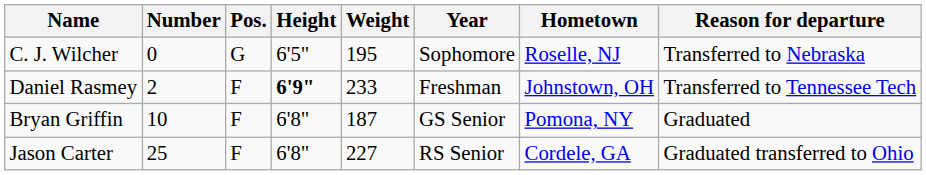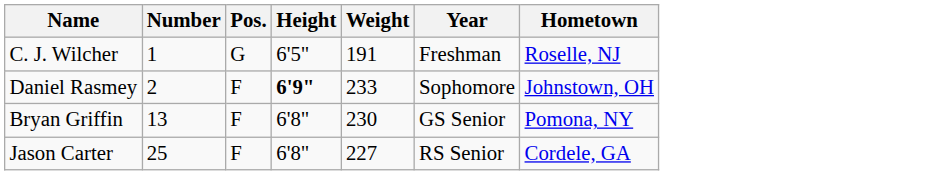 <table class="wikitable sortable" border="1">
 <tr>
 <th>Name</th>
 <th>Number</th>
 <th>Pos.</th>
 <th>Height</th>
 <th>Weight</th>
 <th>Year</th>
 <th>Hometown</th>
-<th class="unsortable">Reason for departure</th>
 </tr>
 <tr>
 <td>C. J. Wilcher</td>
-<td>0</td>
+<td>1</td>
 <td>G</td>
 <td>6'5"</td>
-<td>195</td>
-<td>Sophomore</td>
+<td>191</td>
+<td>Freshman</td>
 <td><a href='#'>Roselle, NJ</a></td>
-<td>Transferred to <a href='#'>Nebraska</a></td>
 </tr>
 <tr>
 <td>Daniel Rasmey</td>
 <td>2</td>
 <td>F</td>
 <td><strong>6'9"</strong></td>
 <td>233</td>
-<td>Freshman</td>
+<td>Sophomore</td>
 <td><a href='#'>Johnstown, OH</a></td>
-<td>Transferred to <a href='#'>Tennessee Tech</a></td>
 </tr>
 <tr>
 <td>Bryan Griffin</td>
-<td>10</td>
+<td>13</td>
 <td>F</td>
 <td>6'8"</td>
-<td>187</td>
+<td>230</td>
 <td>GS Senior</td>
 <td><a href='#'>Pomona, NY</a></td>
-<td>Graduated</td>
 </tr>
 <tr>
 <td>Jason Carter</td>
 <td>25</td>
 <td>F</td>
 <td>6'8"</td>
 <td>227</td>
 <td>RS Senior</td>
 <td><a href='#'>Cordele, GA</a></td>
-<td>Graduated transferred to <a href='#'>Ohio</a></td>
 </tr>
 </table>
